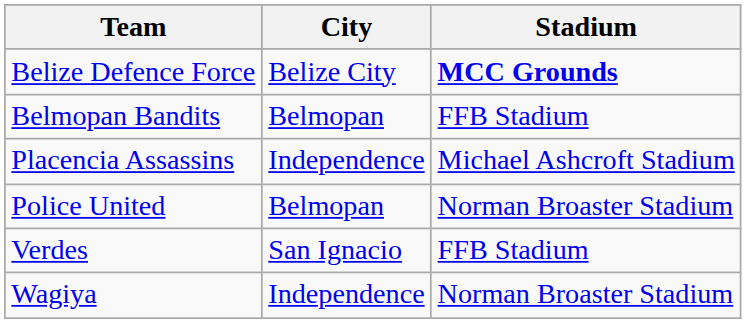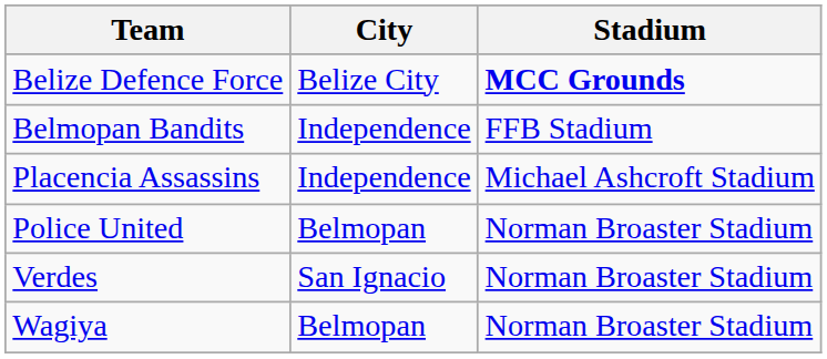 <table class="wikitable">
 <tr>
 <th>Team</th>
 <th>City</th>
 <th>Stadium</th>
 </tr>
 <tr>
 <td><a href='#'>Belize Defence Force</a></td>
 <td><a href='#'>Belize City</a></td>
 <td><strong><a href='#'>MCC Grounds</a></strong></td>
 </tr>
 <tr>
 <td><a href='#'>Belmopan Bandits</a></td>
-<td><a href='#'>Belmopan</a></td>
+<td><a href='#'>Independence</a></td>
 <td><a href='#'>FFB Stadium</a></td>
 </tr>
 <tr>
 <td><a href='#'>Placencia Assassins</a></td>
 <td><a href='#'>Independence</a></td>
 <td><a href='#'>Michael Ashcroft Stadium</a></td>
 </tr>
 <tr>
 <td><a href='#'>Police United</a></td>
 <td><a href='#'>Belmopan</a></td>
 <td><a href='#'>Norman Broaster Stadium</a></td>
 </tr>
 <tr>
 <td><a href='#'>Verdes</a></td>
 <td><a href='#'>San Ignacio</a></td>
-<td><a href='#'>FFB Stadium</a></td>
+<td><a href='#'>Norman Broaster Stadium</a></td>
 </tr>
 <tr>
 <td><a href='#'>Wagiya</a></td>
-<td><a href='#'>Independence</a></td>
+<td><a href='#'>Belmopan</a></td>
 <td><a href='#'>Norman Broaster Stadium</a></td>
 </tr>
 </table>
